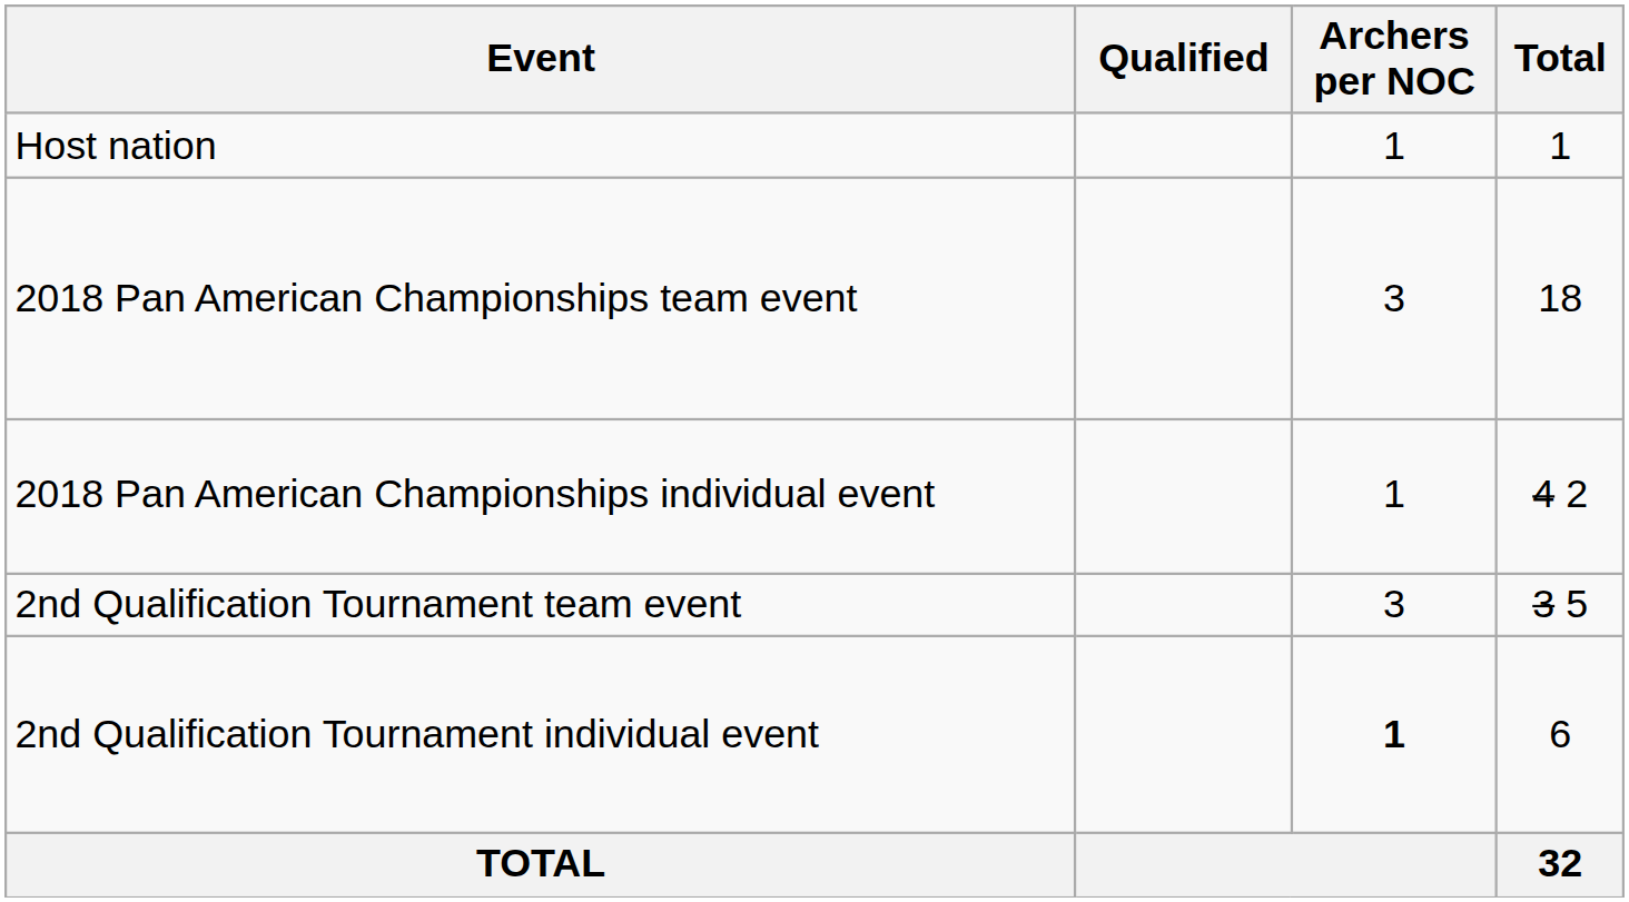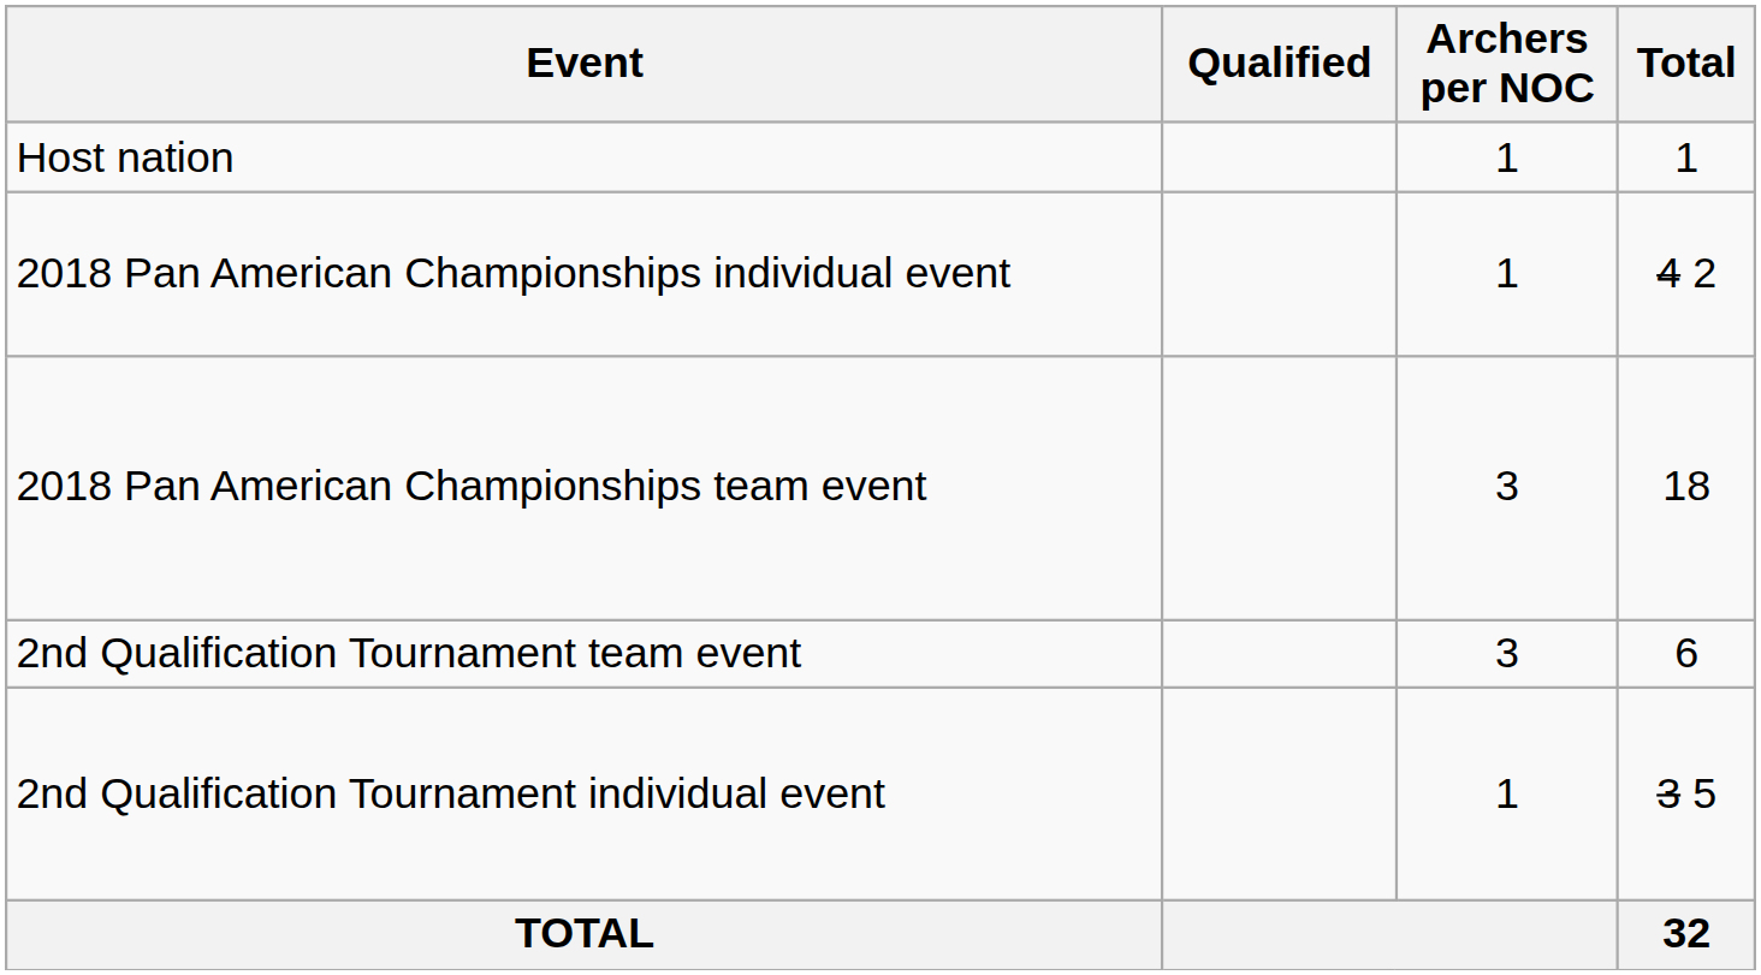 <table class="wikitable" width=650>
 <tr>
 <th>Event</th>
 <th>Qualified</th>
 <th>Archers<br> per NOC</th>
 <th>Total</th>
 </tr>
 <tr>
 <td>Host nation</td>
 <td></td>
 <td align="center">1</td>
 <td align="center">1</td>
 </tr>
 <tr>
+<td>2018 Pan American Championships individual event</td>
+<td><s></s><br><s></s><br><br></td>
+<td align="center">1</td>
+<td align="center"><s>4</s> 2</td>
+</tr>
+<tr>
 <td>2018 Pan American Championships team event</td>
 <td><br><br><br><br><br></td>
 <td align="center">3</td>
 <td align="center">18</td>
 </tr>
 <tr>
-<td>2018 Pan American Championships individual event</td>
-<td><s></s><br><s></s><br><br></td>
-<td align="center">1</td>
-<td align="center"><s>4</s> 2</td>
-</tr>
-<tr>
 <td>2nd Qualification Tournament team event</td>
 <td><br></td>
 <td align="center">3</td>
-<td align="center"><s>3</s> 5</td>
+<td align="center">6</td>
 </tr>
 <tr>
 <td>2nd Qualification Tournament individual event</td>
 <td><br><br><br><br></td>
-<td align="center"><strong>1</strong></td>
-<td align="center">6</td>
+<td align="center">1</td>
+<td align="center"><s>3</s> 5</td>
 </tr>
 <tr>
 <th>TOTAL</th>
 <th colspan="2"></th>
 <th>32</th>
 </tr>
 </table>
